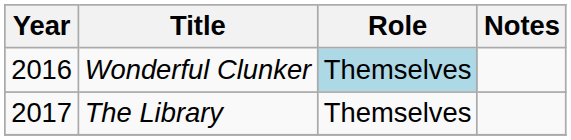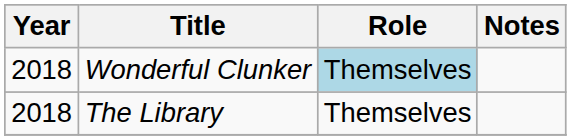 <table class="wikitable sortable">
 <tr>
 <th>Year</th>
 <th>Title</th>
 <th>Role</th>
 <th class="unsortable">Notes</th>
 </tr>
 <tr>
-<td>2016</td>
+<td>2018</td>
 <td><em>Wonderful Clunker</em></td>
 <td style="background: lightblue;">Themselves</td>
 <td></td>
 </tr>
 <tr>
-<td>2017</td>
+<td>2018</td>
 <td><em>The Library</em></td>
 <td>Themselves</td>
 <td></td>
 </tr>
 <tr>
 </tr>
 </table>
